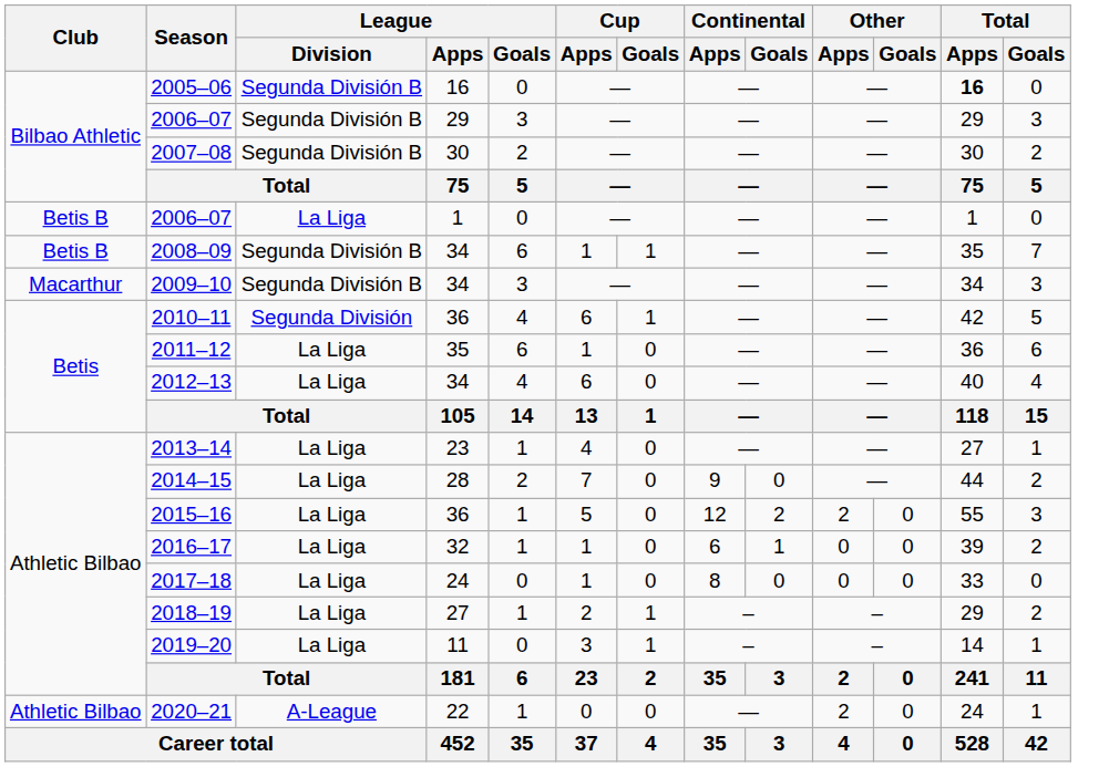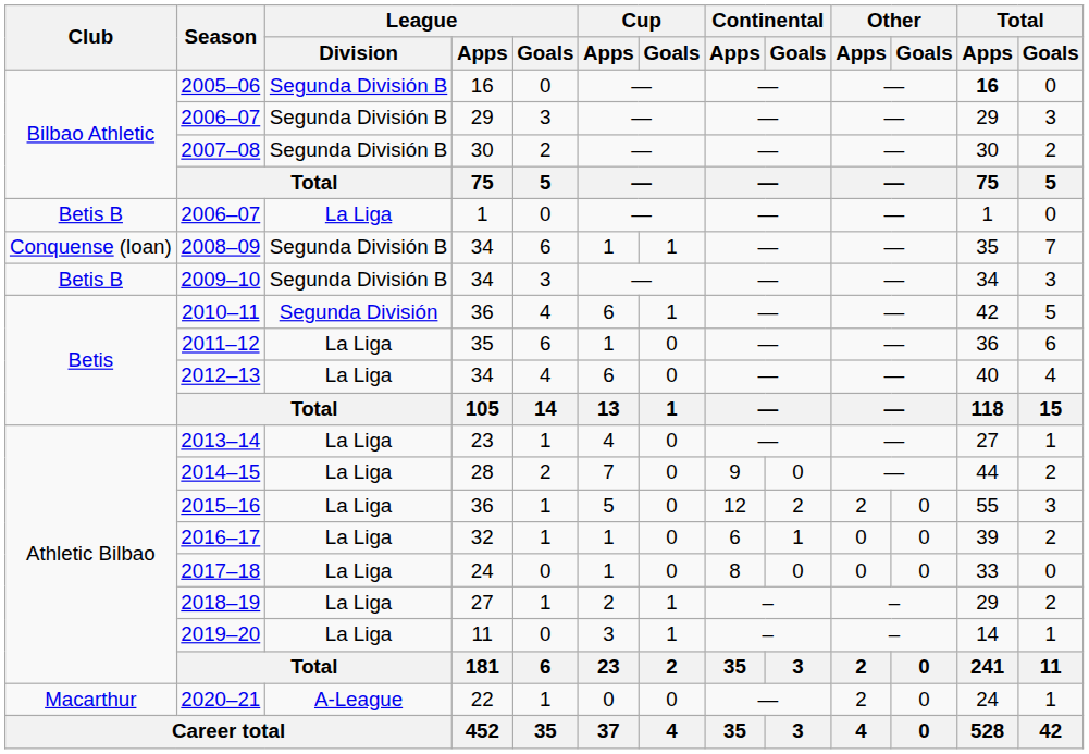 <table class="wikitable" style="text-align:center">
 <tr>
 <th rowspan="2">Club</th>
 <th rowspan="2">Season</th>
 <th colspan="3">League</th>
 <th colspan="2">Cup</th>
 <th colspan="2">Continental</th>
 <th colspan="2">Other</th>
 <th colspan="2">Total</th>
 </tr>
 <tr>
 <th>Division</th>
 <th>Apps</th>
 <th>Goals</th>
 <th>Apps</th>
 <th>Goals</th>
 <th>Apps</th>
 <th>Goals</th>
 <th>Apps</th>
 <th>Goals</th>
 <th>Apps</th>
 <th>Goals</th>
 </tr>
 <tr>
 <td rowspan="4"><a href='#'>Bilbao Athletic</a></td>
 <td><a href='#'>2005–06</a></td>
 <td><a href='#'>Segunda División B</a></td>
 <td>16</td>
 <td>0</td>
 <td colspan="2">—</td>
 <td colspan="2">—</td>
 <td colspan="2">—</td>
 <td><strong>16</strong></td>
 <td>0</td>
 </tr>
 <tr>
 <td><a href='#'>2006–07</a></td>
 <td>Segunda División B</td>
 <td>29</td>
 <td>3</td>
 <td colspan="2">—</td>
 <td colspan="2">—</td>
 <td colspan="2">—</td>
 <td>29</td>
 <td>3</td>
 </tr>
 <tr>
 <td><a href='#'>2007–08</a></td>
 <td>Segunda División B</td>
 <td>30</td>
 <td>2</td>
 <td colspan="2">—</td>
 <td colspan="2">—</td>
 <td colspan="2">—</td>
 <td>30</td>
 <td>2</td>
 </tr>
 <tr>
 <th colspan="2">Total</th>
 <th>75</th>
 <th>5</th>
 <th colspan="2">—</th>
 <th colspan="2">—</th>
 <th colspan="2">—</th>
 <th>75</th>
 <th>5</th>
 </tr>
 <tr>
 <td><a href='#'>Betis B</a></td>
 <td><a href='#'>2006–07</a></td>
 <td><a href='#'>La Liga</a></td>
 <td>1</td>
 <td>0</td>
 <td colspan="2">—</td>
 <td colspan="2">—</td>
 <td colspan="2">—</td>
 <td>1</td>
 <td>0</td>
 </tr>
 <tr>
-<td><a href='#'>Betis B</a></td>
+<td><a href='#'>Conquense</a> (loan)</td>
 <td><a href='#'>2008–09</a></td>
 <td>Segunda División B</td>
 <td>34</td>
 <td>6</td>
 <td>1</td>
 <td>1</td>
 <td colspan="2">—</td>
 <td colspan="2">—</td>
 <td>35</td>
 <td>7</td>
 </tr>
 <tr>
-<td><a href='#'>Macarthur</a></td>
+<td><a href='#'>Betis B</a></td>
 <td><a href='#'>2009–10</a></td>
 <td>Segunda División B</td>
 <td>34</td>
 <td>3</td>
 <td colspan="2">—</td>
 <td colspan="2">—</td>
 <td colspan="2">—</td>
 <td>34</td>
 <td>3</td>
 </tr>
 <tr>
 <td rowspan="4"><a href='#'>Betis</a></td>
 <td><a href='#'>2010–11</a></td>
 <td><a href='#'>Segunda División</a></td>
 <td>36</td>
 <td>4</td>
 <td>6</td>
 <td>1</td>
 <td colspan="2">—</td>
 <td colspan="2">—</td>
 <td>42</td>
 <td>5</td>
 </tr>
 <tr>
 <td><a href='#'>2011–12</a></td>
 <td>La Liga</td>
 <td>35</td>
 <td>6</td>
 <td>1</td>
 <td>0</td>
 <td colspan="2">—</td>
 <td colspan="2">—</td>
 <td>36</td>
 <td>6</td>
 </tr>
 <tr>
 <td><a href='#'>2012–13</a></td>
 <td>La Liga</td>
 <td>34</td>
 <td>4</td>
 <td>6</td>
 <td>0</td>
 <td colspan="2">—</td>
 <td colspan="2">—</td>
 <td>40</td>
 <td>4</td>
 </tr>
 <tr>
 <th colspan="2">Total</th>
 <th>105</th>
 <th>14</th>
 <th>13</th>
 <th>1</th>
 <th colspan="2">—</th>
 <th colspan="2">—</th>
 <th>118</th>
 <th>15</th>
 </tr>
 <tr>
 <td rowspan="8">Athletic Bilbao</td>
 <td><a href='#'>2013–14</a></td>
 <td>La Liga</td>
 <td>23</td>
 <td>1</td>
 <td>4</td>
 <td>0</td>
 <td colspan="2">—</td>
 <td colspan="2">—</td>
 <td>27</td>
 <td>1</td>
 </tr>
 <tr>
 <td><a href='#'>2014–15</a></td>
 <td>La Liga</td>
 <td>28</td>
 <td>2</td>
 <td>7</td>
 <td>0</td>
 <td>9</td>
 <td>0</td>
 <td colspan="2">—</td>
 <td>44</td>
 <td>2</td>
 </tr>
 <tr>
 <td><a href='#'>2015–16</a></td>
 <td>La Liga</td>
 <td>36</td>
 <td>1</td>
 <td>5</td>
 <td>0</td>
 <td>12</td>
 <td>2</td>
 <td>2</td>
 <td>0</td>
 <td>55</td>
 <td>3</td>
 </tr>
 <tr>
 <td><a href='#'>2016–17</a></td>
 <td>La Liga</td>
 <td>32</td>
 <td>1</td>
 <td>1</td>
 <td>0</td>
 <td>6</td>
 <td>1</td>
 <td>0</td>
 <td>0</td>
 <td>39</td>
 <td>2</td>
 </tr>
 <tr>
 <td><a href='#'>2017–18</a></td>
 <td>La Liga</td>
 <td>24</td>
 <td>0</td>
 <td>1</td>
 <td>0</td>
 <td>8</td>
 <td>0</td>
 <td>0</td>
 <td>0</td>
 <td>33</td>
 <td>0</td>
 </tr>
 <tr>
 <td><a href='#'>2018–19</a></td>
 <td>La Liga</td>
 <td>27</td>
 <td>1</td>
 <td>2</td>
 <td>1</td>
 <td colspan="2">–</td>
 <td colspan="2">–</td>
 <td>29</td>
 <td>2</td>
 </tr>
 <tr>
 <td><a href='#'>2019–20</a></td>
 <td>La Liga</td>
 <td>11</td>
 <td>0</td>
 <td>3</td>
 <td>1</td>
 <td colspan="2">–</td>
 <td colspan="2">–</td>
 <td>14</td>
 <td>1</td>
 </tr>
 <tr>
 <th colspan="2">Total</th>
 <th>181</th>
 <th>6</th>
 <th>23</th>
 <th>2</th>
 <th>35</th>
 <th>3</th>
 <th>2</th>
 <th>0</th>
 <th>241</th>
 <th>11</th>
 </tr>
 <tr>
-<td><a href='#'>Athletic Bilbao</a></td>
+<td><a href='#'>Macarthur</a></td>
 <td><a href='#'>2020–21</a></td>
 <td><a href='#'>A-League</a></td>
 <td>22</td>
 <td>1</td>
 <td>0</td>
 <td>0</td>
 <td colspan="2">—</td>
 <td>2</td>
 <td>0</td>
 <td>24</td>
 <td>1</td>
 </tr>
 <tr>
 <th colspan="3">Career total</th>
 <th>452</th>
 <th>35</th>
 <th>37</th>
 <th>4</th>
 <th>35</th>
 <th>3</th>
 <th>4</th>
 <th>0</th>
 <th>528</th>
 <th>42</th>
 </tr>
 </table>
